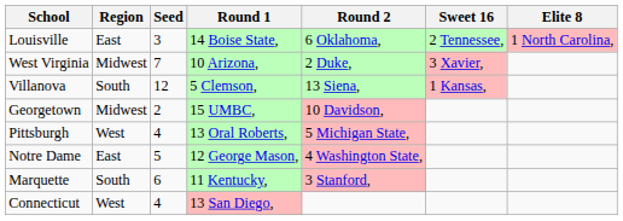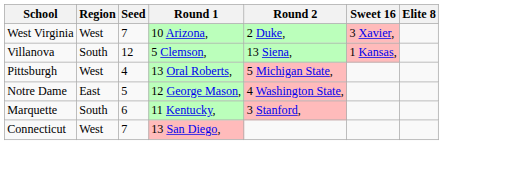 <table class="wikitable">
 <tr>
 <th>School</th>
 <th>Region</th>
 <th>Seed</th>
 <th>Round 1</th>
 <th>Round 2</th>
 <th>Sweet 16</th>
 <th>Elite 8</th>
 </tr>
 <tr>
-<td>Louisville</td>
-<td>East</td>
-<td>3</td>
-<td style="background:#bfb;">14 <a href='#'>Boise State</a>, </td>
-<td style="background:#bfb;">6 <a href='#'>Oklahoma</a>, </td>
-<td style="background:#bfb;">2 <a href='#'>Tennessee</a>, </td>
-<td style="background:#fbb;">1 <a href='#'>North Carolina</a>, </td>
-</tr>
-<tr>
 <td>West Virginia</td>
-<td>Midwest</td>
+<td>West</td>
 <td>7</td>
 <td style="background:#bfb;">10 <a href='#'>Arizona</a>, </td>
 <td style="background:#bfb;">2 <a href='#'>Duke</a>, </td>
 <td style="background:#fbb;">3 <a href='#'>Xavier</a>, </td>
 <td></td>
 </tr>
 <tr>
 <td>Villanova</td>
 <td>South</td>
 <td>12</td>
 <td style="background:#bfb;">5 <a href='#'>Clemson</a>, </td>
 <td style="background:#bfb;">13 <a href='#'>Siena</a>, </td>
 <td style="background:#fbb;">1 <a href='#'>Kansas</a>, </td>
-<td></td>
-</tr>
-<tr>
-<td>Georgetown</td>
-<td>Midwest</td>
-<td>2</td>
-<td style="background:#bfb;">15 <a href='#'>UMBC</a>, </td>
-<td style="background:#fbb;">10 <a href='#'>Davidson</a>, </td>
-<td></td>
 <td></td>
 </tr>
 <tr>
 <td>Pittsburgh</td>
 <td>West</td>
 <td>4</td>
 <td style="background:#bfb;">13 <a href='#'>Oral Roberts</a>, </td>
 <td style="background:#fbb;">5 <a href='#'>Michigan State</a>, </td>
 <td></td>
 <td></td>
 </tr>
 <tr>
 <td>Notre Dame</td>
 <td>East</td>
 <td>5</td>
 <td style="background:#bfb;">12 <a href='#'>George Mason</a>, </td>
 <td style="background:#fbb;">4 <a href='#'>Washington State</a>, </td>
 <td></td>
 <td></td>
 </tr>
 <tr>
 <td>Marquette</td>
 <td>South</td>
 <td>6</td>
 <td style="background:#bfb;">11 <a href='#'>Kentucky</a>, </td>
 <td style="background:#fbb;">3 <a href='#'>Stanford</a>, </td>
 <td></td>
 <td></td>
 </tr>
 <tr>
 <td>Connecticut</td>
 <td>West</td>
-<td>4</td>
+<td>7</td>
 <td style="background:#fbb;">13 <a href='#'>San Diego</a>, </td>
 <td></td>
 <td></td>
 <td></td>
 </tr>
 </table>
